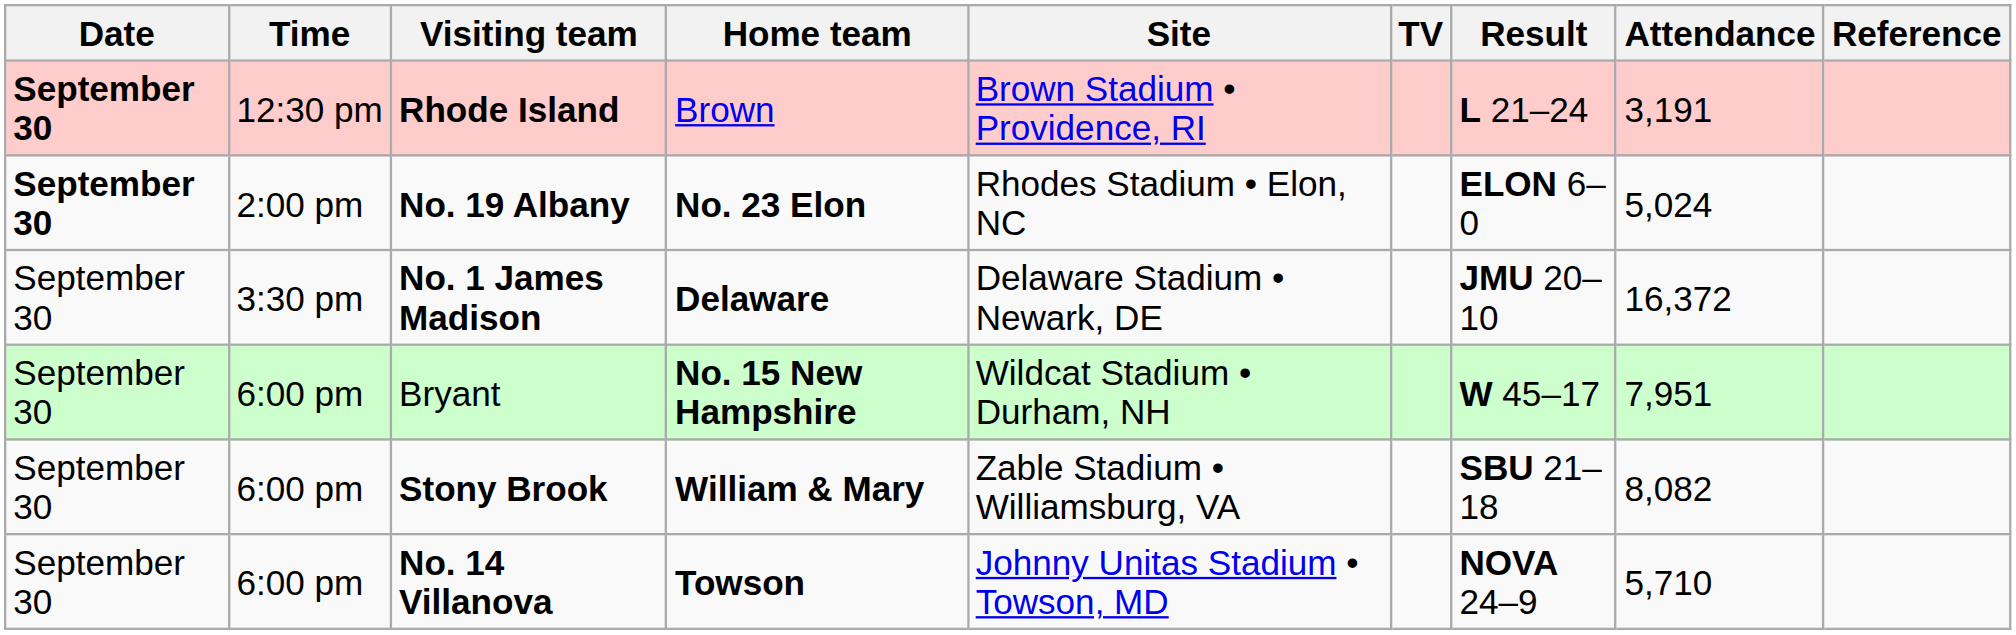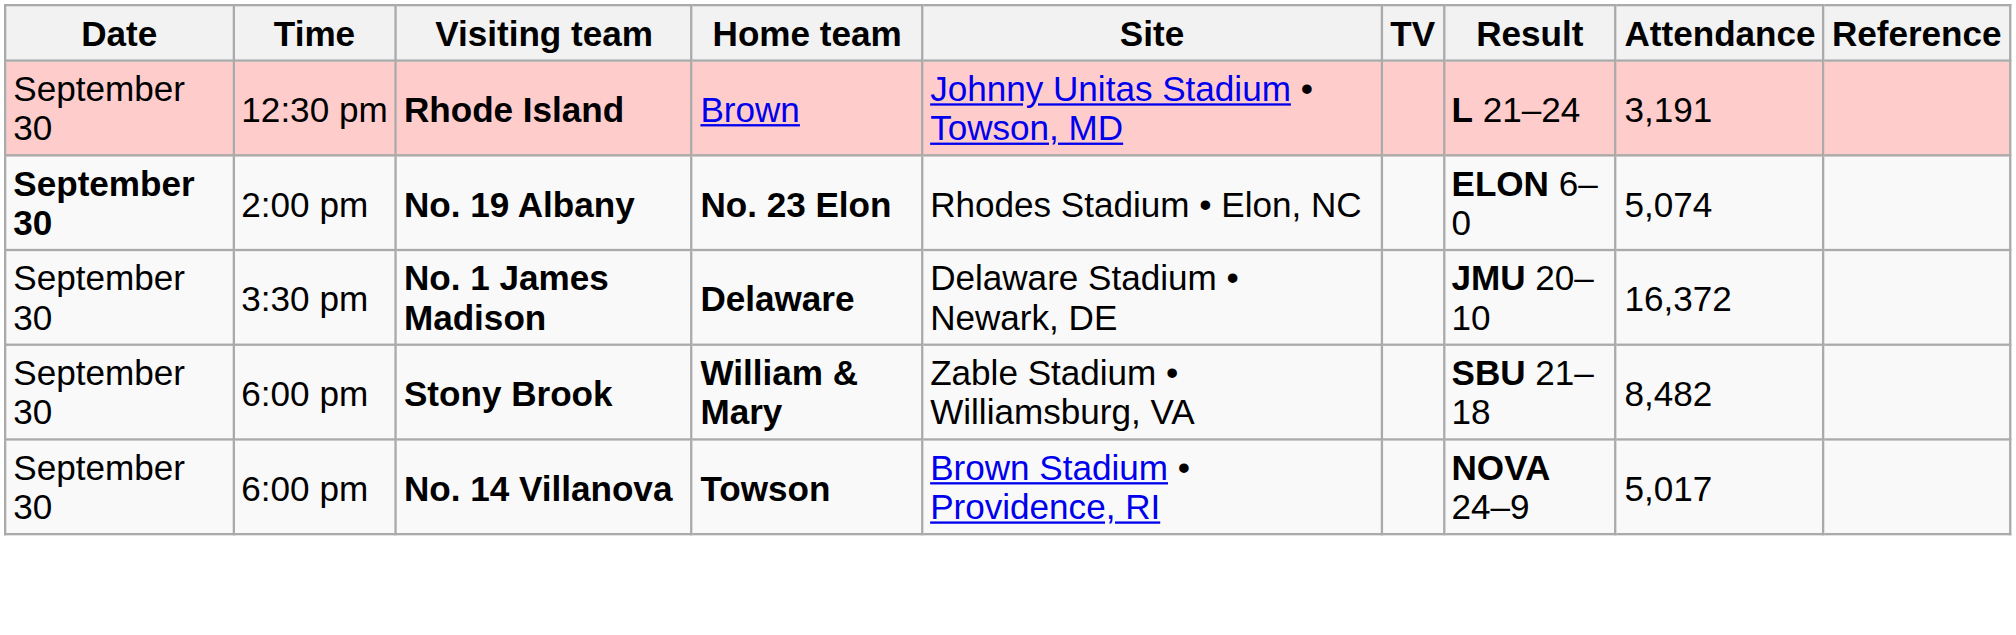 <table class="wikitable" style="font-size:95%;">
 <tr>
 <th>Date</th>
 <th>Time</th>
 <th>Visiting team</th>
 <th>Home team</th>
 <th>Site</th>
 <th>TV</th>
 <th>Result</th>
 <th>Attendance</th>
 <th class="unsortable">Reference</th>
 </tr>
 <tr bgcolor=ffcccc>
-<td><strong>September 30</strong></td>
+<td>September 30</td>
 <td>12:30 pm</td>
 <td><strong>Rhode Island</strong></td>
 <td><a href='#'>Brown</a></td>
-<td><a href='#'>Brown Stadium</a> • <a href='#'>Providence, RI</a></td>
+<td><a href='#'>Johnny Unitas Stadium</a> • <a href='#'>Towson, MD</a></td>
 <td></td>
 <td><strong>L</strong> 21–24</td>
 <td>3,191</td>
 <td></td>
 </tr>
 <tr bgcolor=>
 <td><strong>September 30</strong></td>
 <td>2:00 pm</td>
 <td><strong>No. 19 Albany</strong></td>
 <td><strong>No. 23 Elon</strong></td>
 <td>Rhodes Stadium • Elon, NC</td>
 <td></td>
 <td><strong>ELON</strong> 6–0</td>
-<td>5,024</td>
+<td>5,074</td>
 <td></td>
 </tr>
 <tr bgcolor=>
 <td>September 30</td>
 <td>3:30 pm</td>
 <td><strong>No. 1 James Madison</strong></td>
 <td><strong>Delaware</strong></td>
 <td>Delaware Stadium • Newark, DE</td>
 <td></td>
 <td><strong>JMU</strong> 20–10</td>
 <td>16,372</td>
 <td></td>
 </tr>
-<tr bgcolor=ccffcc>
-<td>September 30</td>
-<td>6:00 pm</td>
-<td>Bryant</td>
-<td><strong>No. 15 New Hampshire</strong></td>
-<td>Wildcat Stadium • Durham, NH</td>
-<td></td>
-<td><strong>W</strong> 45–17</td>
-<td>7,951</td>
-<td></td>
-</tr>
 <tr bgcolor=>
 <td>September 30</td>
 <td>6:00 pm</td>
 <td><strong>Stony Brook</strong></td>
 <td><strong>William & Mary</strong></td>
 <td>Zable Stadium • Williamsburg, VA</td>
 <td></td>
 <td><strong>SBU</strong> 21–18</td>
-<td>8,082</td>
+<td>8,482</td>
 <td></td>
 </tr>
 <tr bgcolor=>
 <td>September 30</td>
 <td>6:00 pm</td>
 <td><strong>No. 14 Villanova</strong></td>
 <td><strong>Towson</strong></td>
-<td><a href='#'>Johnny Unitas Stadium</a> • <a href='#'>Towson, MD</a></td>
+<td><a href='#'>Brown Stadium</a> • <a href='#'>Providence, RI</a></td>
 <td></td>
 <td><strong>NOVA</strong> 24–9</td>
-<td>5,710</td>
+<td>5,017</td>
 <td></td>
 </tr>
 </table>
